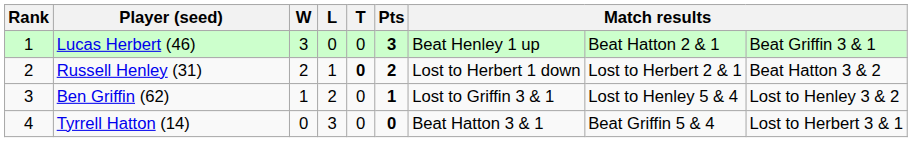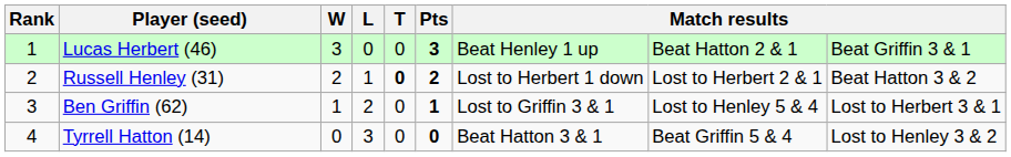 <table class="wikitable" style="text-align:center">
 <tr>
 <th width="20">Rank</th>
 <th width="220">Player (seed)</th>
 <th width="20">W</th>
 <th width="20">L</th>
 <th width="20">T</th>
 <th width="20">Pts</th>
 <th colspan=3>Match results</th>
 </tr>
 <tr style="background:#cfc">
 <td>1</td>
 <td align=left> <a href='#'>Lucas Herbert</a> (46)</td>
 <td>3</td>
 <td>0</td>
 <td>0</td>
 <td><strong>3</strong></td>
 <td align=left>Beat Henley 1 up</td>
 <td align=left>Beat Hatton 2 & 1</td>
 <td align=left>Beat Griffin 3 & 1</td>
 </tr>
 <tr>
 <td>2</td>
 <td align=left> <a href='#'>Russell Henley</a> (31)</td>
 <td>2</td>
 <td>1</td>
 <td><strong>0</strong></td>
 <td><strong>2</strong></td>
 <td align=left>Lost to Herbert 1 down</td>
 <td align=left>Lost to Herbert 2 & 1</td>
 <td align=left>Beat Hatton 3 & 2</td>
 </tr>
 <tr>
 <td>3</td>
 <td align=left> <a href='#'>Ben Griffin</a> (62)</td>
 <td>1</td>
 <td>2</td>
 <td>0</td>
 <td><strong>1</strong></td>
 <td align=left>Lost to Griffin 3 & 1</td>
 <td align=left>Lost to Henley 5 & 4</td>
-<td align=left>Lost to Henley 3 & 2</td>
+<td align=left>Lost to Herbert 3 & 1</td>
 </tr>
 <tr>
 <td>4</td>
 <td align=left> <a href='#'>Tyrrell Hatton</a> (14)</td>
 <td>0</td>
 <td>3</td>
 <td>0</td>
 <td><strong>0</strong></td>
 <td align=left>Beat Hatton 3 & 1</td>
 <td align=left>Beat Griffin 5 & 4</td>
-<td align=left>Lost to Herbert 3 & 1</td>
+<td align=left>Lost to Henley 3 & 2</td>
 </tr>
 </table>
